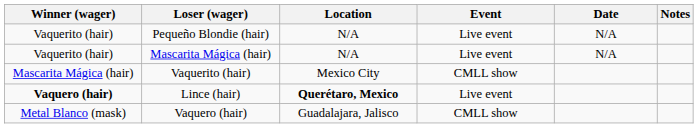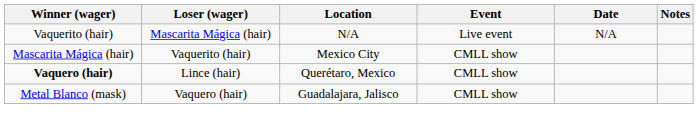 <table class="wikitable sortable" width=100%  style="text-align: center">
 <tr>
 <th width=20% scope="col">Winner (wager)</th>
 <th width=20% scope="col">Loser (wager)</th>
 <th width=20% scope="col">Location</th>
 <th width=20% scope="col">Event</th>
 <th width=15% scope="col">Date</th>
 <th class="unsortable" width=5% scope="col">Notes</th>
-</tr>
-<tr>
-<td>Vaquerito (hair)</td>
-<td>Pequeño Blondie (hair)</td>
-<td>N/A</td>
-<td>Live event</td>
-<td>N/A</td>
-<td></td>
 </tr>
 <tr>
 <td>Vaquerito (hair)</td>
 <td><a href='#'>Mascarita Mágica</a> (hair)</td>
 <td>N/A</td>
 <td>Live event</td>
 <td>N/A</td>
 <td></td>
 </tr>
 <tr>
 <td><a href='#'>Mascarita Mágica</a> (hair)</td>
 <td>Vaquerito (hair)</td>
 <td>Mexico City</td>
 <td>CMLL show</td>
 <td></td>
 <td></td>
 </tr>
 <tr>
 <td><strong>Vaquero (hair)</strong></td>
 <td>Lince (hair)</td>
-<td><strong>Querétaro, Mexico</strong></td>
-<td>Live event</td>
+<td>Querétaro, Mexico</td>
+<td>CMLL show</td>
 <td></td>
 <td> </td>
 </tr>
 <tr>
 <td><a href='#'>Metal Blanco</a> (mask)</td>
 <td>Vaquero (hair)</td>
 <td>Guadalajara, Jalisco</td>
 <td>CMLL show</td>
 <td></td>
 <td></td>
 </tr>
 </table>
